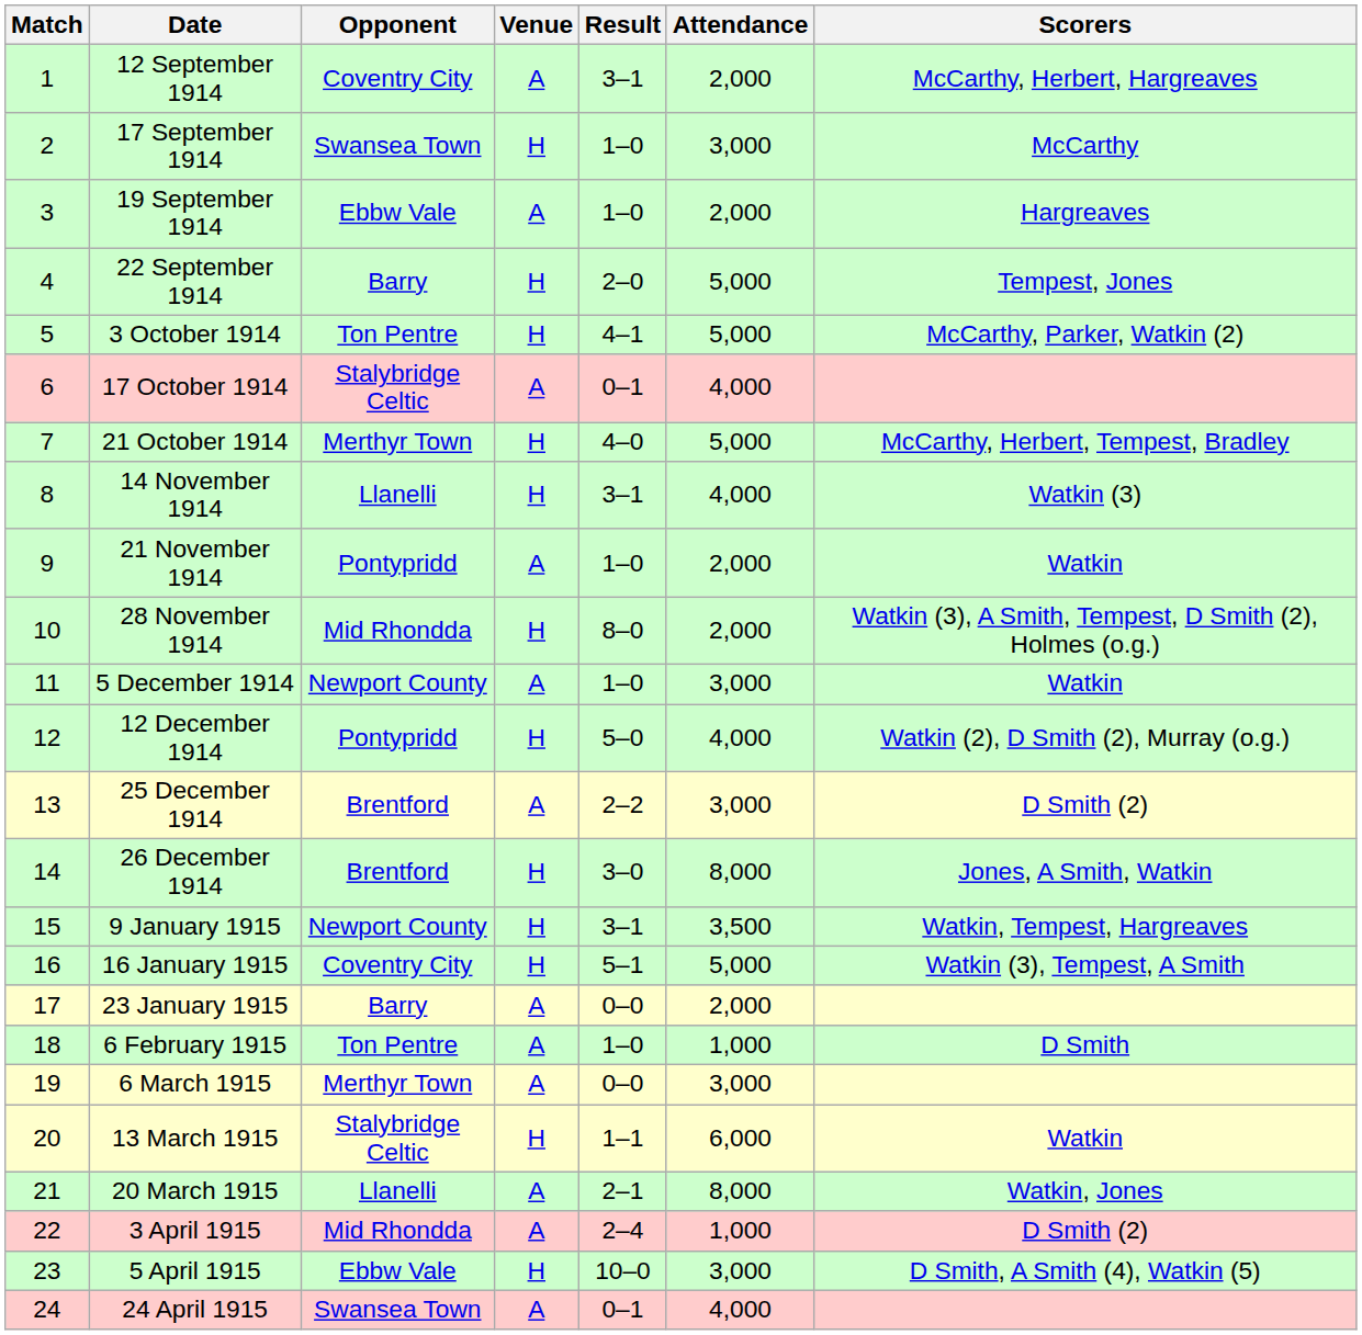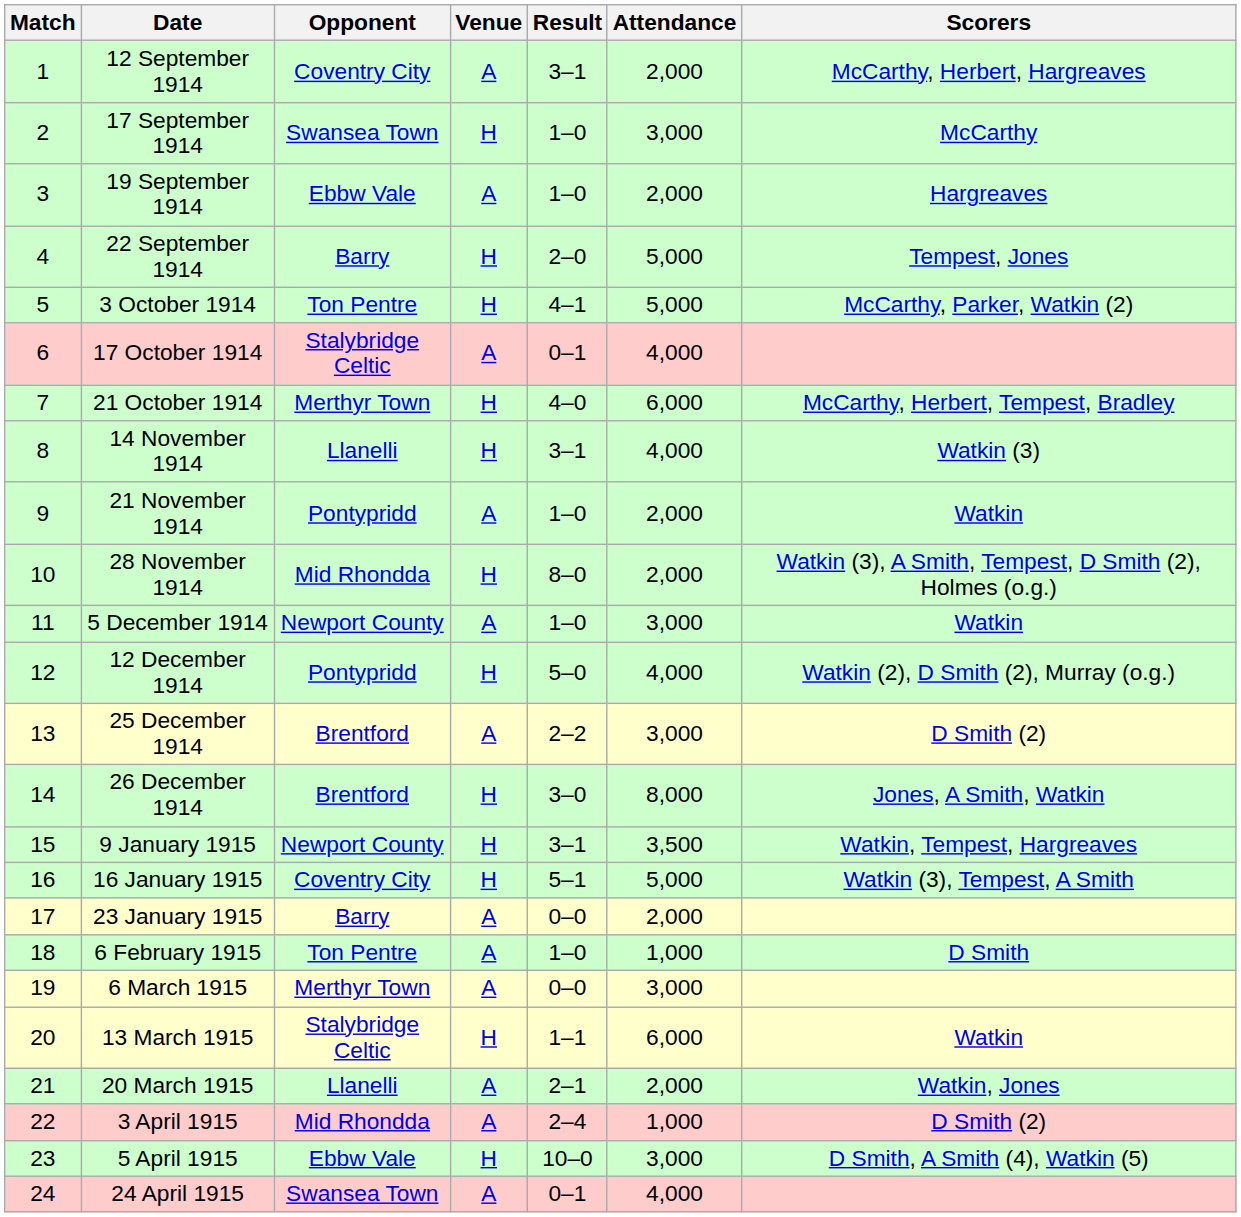 <table class="wikitable" style="font-size:100%; text-align:center">
 <tr>
 <th>Match</th>
 <th>Date</th>
 <th>Opponent</th>
 <th>Venue</th>
 <th>Result</th>
 <th>Attendance</th>
 <th>Scorers</th>
 </tr>
 <tr style="background-color: #CCFFCC;">
 <td>1</td>
 <td>12 September 1914</td>
 <td><a href='#'>Coventry City</a></td>
 <td><a href='#'>A</a></td>
 <td>3–1</td>
 <td>2,000</td>
 <td><a href='#'>McCarthy</a>, <a href='#'>Herbert</a>, <a href='#'>Hargreaves</a></td>
 </tr>
 <tr style="background-color: #CCFFCC;">
 <td>2</td>
 <td>17 September 1914</td>
 <td><a href='#'>Swansea Town</a></td>
 <td><a href='#'>H</a></td>
 <td>1–0</td>
 <td>3,000</td>
 <td><a href='#'>McCarthy</a></td>
 </tr>
 <tr style="background-color: #CCFFCC;">
 <td>3</td>
 <td>19 September 1914</td>
 <td><a href='#'>Ebbw Vale</a></td>
 <td><a href='#'>A</a></td>
 <td>1–0</td>
 <td>2,000</td>
 <td><a href='#'>Hargreaves</a></td>
 </tr>
 <tr style="background-color: #CCFFCC;">
 <td>4</td>
 <td>22 September 1914</td>
 <td><a href='#'>Barry</a></td>
 <td><a href='#'>H</a></td>
 <td>2–0</td>
 <td>5,000</td>
 <td><a href='#'>Tempest</a>, <a href='#'>Jones</a></td>
 </tr>
 <tr style="background-color: #CCFFCC;">
 <td>5</td>
 <td>3 October 1914</td>
 <td><a href='#'>Ton Pentre</a></td>
 <td><a href='#'>H</a></td>
 <td>4–1</td>
 <td>5,000</td>
 <td><a href='#'>McCarthy</a>, <a href='#'>Parker</a>, <a href='#'>Watkin</a> (2)</td>
 </tr>
 <tr style="background-color: #FFCCCC;">
 <td>6</td>
 <td>17 October 1914</td>
 <td><a href='#'>Stalybridge Celtic</a></td>
 <td><a href='#'>A</a></td>
 <td>0–1</td>
 <td>4,000</td>
 <td></td>
 </tr>
 <tr style="background-color: #CCFFCC;">
 <td>7</td>
 <td>21 October 1914</td>
 <td><a href='#'>Merthyr Town</a></td>
 <td><a href='#'>H</a></td>
 <td>4–0</td>
-<td>5,000</td>
+<td>6,000</td>
 <td><a href='#'>McCarthy</a>, <a href='#'>Herbert</a>, <a href='#'>Tempest</a>, <a href='#'>Bradley</a></td>
 </tr>
 <tr style="background-color: #CCFFCC;">
 <td>8</td>
 <td>14 November 1914</td>
 <td><a href='#'>Llanelli</a></td>
 <td><a href='#'>H</a></td>
 <td>3–1</td>
 <td>4,000</td>
 <td><a href='#'>Watkin</a> (3)</td>
 </tr>
 <tr style="background-color: #CCFFCC;">
 <td>9</td>
 <td>21 November 1914</td>
 <td><a href='#'>Pontypridd</a></td>
 <td><a href='#'>A</a></td>
 <td>1–0</td>
 <td>2,000</td>
 <td><a href='#'>Watkin</a></td>
 </tr>
 <tr style="background-color: #CCFFCC;">
 <td>10</td>
 <td>28 November 1914</td>
 <td><a href='#'>Mid Rhondda</a></td>
 <td><a href='#'>H</a></td>
 <td>8–0</td>
 <td>2,000</td>
 <td><a href='#'>Watkin</a> (3),  <a href='#'>A Smith</a>, <a href='#'>Tempest</a>, <a href='#'>D Smith</a> (2), Holmes (o.g.)</td>
 </tr>
 <tr style="background-color: #CCFFCC;">
 <td>11</td>
 <td>5 December 1914</td>
 <td><a href='#'>Newport County</a></td>
 <td><a href='#'>A</a></td>
 <td>1–0</td>
 <td>3,000</td>
 <td><a href='#'>Watkin</a></td>
 </tr>
 <tr style="background-color: #CCFFCC;">
 <td>12</td>
 <td>12 December 1914</td>
 <td><a href='#'>Pontypridd</a></td>
 <td><a href='#'>H</a></td>
 <td>5–0</td>
 <td>4,000</td>
 <td><a href='#'>Watkin</a> (2), <a href='#'>D Smith</a> (2), Murray (o.g.)</td>
 </tr>
 <tr style="background-color: #FFFFCC;">
 <td>13</td>
 <td>25 December 1914</td>
 <td><a href='#'>Brentford</a></td>
 <td><a href='#'>A</a></td>
 <td>2–2</td>
 <td>3,000</td>
 <td><a href='#'>D Smith</a> (2)</td>
 </tr>
 <tr style="background-color: #CCFFCC;">
 <td>14</td>
 <td>26 December 1914</td>
 <td><a href='#'>Brentford</a></td>
 <td><a href='#'>H</a></td>
 <td>3–0</td>
 <td>8,000</td>
 <td><a href='#'>Jones</a>, <a href='#'>A Smith</a>, <a href='#'>Watkin</a></td>
 </tr>
 <tr style="background-color: #CCFFCC;">
 <td>15</td>
 <td>9 January 1915</td>
 <td><a href='#'>Newport County</a></td>
 <td><a href='#'>H</a></td>
 <td>3–1</td>
 <td>3,500</td>
 <td><a href='#'>Watkin</a>, <a href='#'>Tempest</a>, <a href='#'>Hargreaves</a></td>
 </tr>
 <tr style="background-color: #CCFFCC;">
 <td>16</td>
 <td>16 January 1915</td>
 <td><a href='#'>Coventry City</a></td>
 <td><a href='#'>H</a></td>
 <td>5–1</td>
 <td>5,000</td>
 <td><a href='#'>Watkin</a> (3), <a href='#'>Tempest</a>, <a href='#'>A Smith</a></td>
 </tr>
 <tr style="background-color: #FFFFCC;">
 <td>17</td>
 <td>23 January 1915</td>
 <td><a href='#'>Barry</a></td>
 <td><a href='#'>A</a></td>
 <td>0–0</td>
 <td>2,000</td>
 <td></td>
 </tr>
 <tr style="background-color: #CCFFCC;">
 <td>18</td>
 <td>6 February 1915</td>
 <td><a href='#'>Ton Pentre</a></td>
 <td><a href='#'>A</a></td>
 <td>1–0</td>
 <td>1,000</td>
 <td><a href='#'>D Smith</a></td>
 </tr>
 <tr style="background-color: #FFFFCC;">
 <td>19</td>
 <td>6 March 1915</td>
 <td><a href='#'>Merthyr Town</a></td>
 <td><a href='#'>A</a></td>
 <td>0–0</td>
 <td>3,000</td>
 <td></td>
 </tr>
 <tr style="background-color: #FFFFCC;">
 <td>20</td>
 <td>13 March 1915</td>
 <td><a href='#'>Stalybridge Celtic</a></td>
 <td><a href='#'>H</a></td>
 <td>1–1</td>
 <td>6,000</td>
 <td><a href='#'>Watkin</a></td>
 </tr>
 <tr style="background-color: #CCFFCC;">
 <td>21</td>
 <td>20 March 1915</td>
 <td><a href='#'>Llanelli</a></td>
 <td><a href='#'>A</a></td>
 <td>2–1</td>
-<td>8,000</td>
+<td>2,000</td>
 <td><a href='#'>Watkin</a>, <a href='#'>Jones</a></td>
 </tr>
 <tr style="background-color: #FFCCCC;">
 <td>22</td>
 <td>3 April 1915</td>
 <td><a href='#'>Mid Rhondda</a></td>
 <td><a href='#'>A</a></td>
 <td>2–4</td>
 <td>1,000</td>
 <td><a href='#'>D Smith</a> (2)</td>
 </tr>
 <tr style="background-color: #CCFFCC;">
 <td>23</td>
 <td>5 April 1915</td>
 <td><a href='#'>Ebbw Vale</a></td>
 <td><a href='#'>H</a></td>
 <td>10–0</td>
 <td>3,000</td>
 <td><a href='#'>D Smith</a>, <a href='#'>A Smith</a> (4), <a href='#'>Watkin</a> (5)</td>
 </tr>
 <tr style="background-color: #FFCCCC;">
 <td>24</td>
 <td>24 April 1915</td>
 <td><a href='#'>Swansea Town</a></td>
 <td><a href='#'>A</a></td>
 <td>0–1</td>
 <td>4,000</td>
 <td></td>
 </tr>
 </table>
